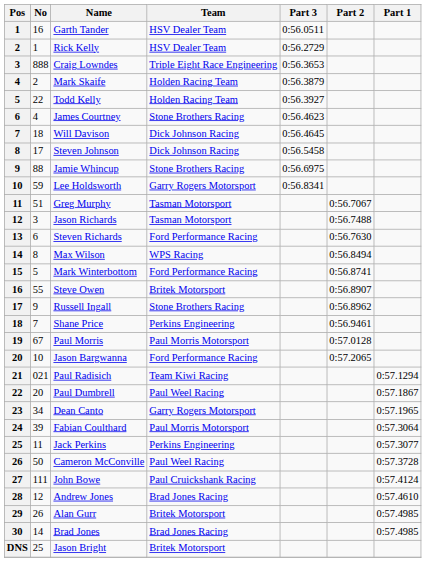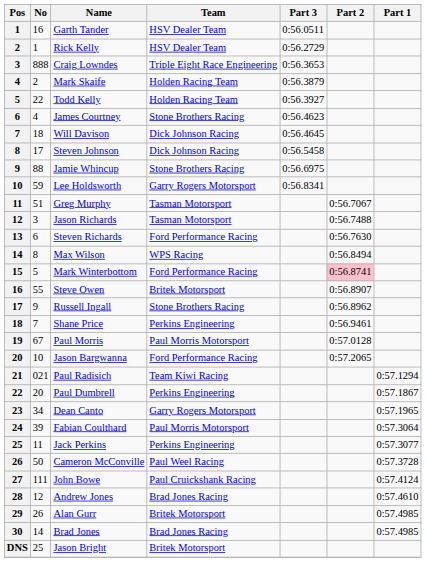 <table class="wikitable" style="font-size: 85%;">
 <tr>
 <th>Pos</th>
 <th>No</th>
 <th>Name</th>
 <th>Team</th>
 <th>Part 3</th>
 <th>Part 2</th>
 <th>Part 1</th>
 </tr>
 <tr>
 <th>1</th>
 <td>16</td>
 <td> <a href='#'>Garth Tander</a></td>
 <td><a href='#'>HSV Dealer Team</a></td>
 <td>0:56.0511</td>
 <td></td>
 <td></td>
 </tr>
 <tr>
 <th>2</th>
 <td>1</td>
 <td> <a href='#'>Rick Kelly</a></td>
 <td><a href='#'>HSV Dealer Team</a></td>
 <td>0:56.2729</td>
 <td></td>
 <td></td>
 </tr>
 <tr>
 <th>3</th>
 <td>888</td>
 <td> <a href='#'>Craig Lowndes</a></td>
 <td><a href='#'>Triple Eight Race Engineering</a></td>
 <td>0:56.3653</td>
 <td></td>
 <td></td>
 </tr>
 <tr>
 <th>4</th>
 <td>2</td>
 <td> <a href='#'>Mark Skaife</a></td>
 <td><a href='#'>Holden Racing Team</a></td>
 <td>0:56.3879</td>
 <td></td>
 <td></td>
 </tr>
 <tr>
 <th>5</th>
 <td>22</td>
 <td> <a href='#'>Todd Kelly</a></td>
 <td><a href='#'>Holden Racing Team</a></td>
 <td>0:56.3927</td>
 <td></td>
 <td></td>
 </tr>
 <tr>
 <th>6</th>
 <td>4</td>
 <td> <a href='#'>James Courtney</a></td>
 <td><a href='#'>Stone Brothers Racing</a></td>
 <td>0:56.4623</td>
 <td></td>
 <td></td>
 </tr>
 <tr>
 <th>7</th>
 <td>18</td>
 <td> <a href='#'>Will Davison</a></td>
 <td><a href='#'>Dick Johnson Racing</a></td>
 <td>0:56.4645</td>
 <td></td>
 <td></td>
 </tr>
 <tr>
 <th>8</th>
 <td>17</td>
 <td> <a href='#'>Steven Johnson</a></td>
 <td><a href='#'>Dick Johnson Racing</a></td>
 <td>0:56.5458</td>
 <td></td>
 <td></td>
 </tr>
 <tr>
 <th>9</th>
 <td>88</td>
 <td> <a href='#'>Jamie Whincup</a></td>
 <td><a href='#'>Stone Brothers Racing</a></td>
 <td>0:56.6975</td>
 <td></td>
 <td></td>
 </tr>
 <tr>
 <th>10</th>
 <td>59</td>
 <td> <a href='#'>Lee Holdsworth</a></td>
 <td><a href='#'>Garry Rogers Motorsport</a></td>
 <td>0:56.8341</td>
 <td></td>
 <td></td>
 </tr>
 <tr>
 <th>11</th>
 <td>51</td>
 <td> <a href='#'>Greg Murphy</a></td>
 <td><a href='#'>Tasman Motorsport</a></td>
 <td></td>
 <td>0:56.7067</td>
 <td></td>
 </tr>
 <tr>
 <th>12</th>
 <td>3</td>
 <td> <a href='#'>Jason Richards</a></td>
 <td><a href='#'>Tasman Motorsport</a></td>
 <td></td>
 <td>0:56.7488</td>
 <td></td>
 </tr>
 <tr>
 <th>13</th>
 <td>6</td>
 <td> <a href='#'>Steven Richards</a></td>
 <td><a href='#'>Ford Performance Racing</a></td>
 <td></td>
 <td>0:56.7630</td>
 <td></td>
 </tr>
 <tr>
 <th>14</th>
 <td>8</td>
 <td> <a href='#'>Max Wilson</a></td>
 <td><a href='#'>WPS Racing</a></td>
 <td></td>
 <td>0:56.8494</td>
 <td></td>
 </tr>
 <tr>
 <th>15</th>
 <td>5</td>
 <td> <a href='#'>Mark Winterbottom</a></td>
 <td><a href='#'>Ford Performance Racing</a></td>
 <td></td>
-<td>0:56.8741</td>
+<td style="background: pink;">0:56.8741</td>
 <td></td>
 </tr>
 <tr>
 <th>16</th>
 <td>55</td>
 <td> <a href='#'>Steve Owen</a></td>
 <td><a href='#'>Britek Motorsport</a></td>
 <td></td>
 <td>0:56.8907</td>
 <td></td>
 </tr>
 <tr>
 <th>17</th>
 <td>9</td>
 <td> <a href='#'>Russell Ingall</a></td>
 <td><a href='#'>Stone Brothers Racing</a></td>
 <td></td>
 <td>0:56.8962</td>
 <td></td>
 </tr>
 <tr>
 <th>18</th>
 <td>7</td>
 <td> <a href='#'>Shane Price</a></td>
 <td><a href='#'>Perkins Engineering</a></td>
 <td></td>
 <td>0:56.9461</td>
 <td></td>
 </tr>
 <tr>
 <th>19</th>
 <td>67</td>
 <td> <a href='#'>Paul Morris</a></td>
 <td><a href='#'>Paul Morris Motorsport</a></td>
 <td></td>
 <td>0:57.0128</td>
 <td></td>
 </tr>
 <tr>
 <th>20</th>
 <td>10</td>
 <td> <a href='#'>Jason Bargwanna</a></td>
 <td><a href='#'>Ford Performance Racing</a></td>
 <td></td>
 <td>0:57.2065</td>
 <td></td>
 </tr>
 <tr>
 <th>21</th>
 <td>021</td>
 <td> <a href='#'>Paul Radisich</a></td>
 <td><a href='#'>Team Kiwi Racing</a></td>
 <td></td>
 <td></td>
 <td>0:57.1294</td>
 </tr>
 <tr>
 <th>22</th>
 <td>20</td>
 <td> <a href='#'>Paul Dumbrell</a></td>
-<td><a href='#'>Paul Weel Racing</a></td>
+<td><a href='#'>Perkins Engineering</a></td>
 <td></td>
 <td></td>
 <td>0:57.1867</td>
 </tr>
 <tr>
 <th>23</th>
 <td>34</td>
 <td> <a href='#'>Dean Canto</a></td>
 <td><a href='#'>Garry Rogers Motorsport</a></td>
 <td></td>
 <td></td>
 <td>0:57.1965</td>
 </tr>
 <tr>
 <th>24</th>
 <td>39</td>
 <td> <a href='#'>Fabian Coulthard</a></td>
 <td><a href='#'>Paul Morris Motorsport</a></td>
 <td></td>
 <td></td>
 <td>0:57.3064</td>
 </tr>
 <tr>
 <th>25</th>
 <td>11</td>
 <td> <a href='#'>Jack Perkins</a></td>
 <td><a href='#'>Perkins Engineering</a></td>
 <td></td>
 <td></td>
 <td>0:57.3077</td>
 </tr>
 <tr>
 <th>26</th>
 <td>50</td>
 <td> <a href='#'>Cameron McConville</a></td>
 <td><a href='#'>Paul Weel Racing</a></td>
 <td></td>
 <td></td>
 <td>0:57.3728</td>
 </tr>
 <tr>
 <th>27</th>
 <td>111</td>
 <td> <a href='#'>John Bowe</a></td>
 <td><a href='#'>Paul Cruickshank Racing</a></td>
 <td></td>
 <td></td>
 <td>0:57.4124</td>
 </tr>
 <tr>
 <th>28</th>
 <td>12</td>
 <td> <a href='#'>Andrew Jones</a></td>
 <td><a href='#'>Brad Jones Racing</a></td>
 <td></td>
 <td></td>
 <td>0:57.4610</td>
 </tr>
 <tr>
 <th>29</th>
 <td>26</td>
 <td> <a href='#'>Alan Gurr</a></td>
 <td><a href='#'>Britek Motorsport</a></td>
 <td></td>
 <td></td>
 <td>0:57.4985</td>
 </tr>
 <tr>
 <th>30</th>
 <td>14</td>
 <td> <a href='#'>Brad Jones</a></td>
 <td><a href='#'>Brad Jones Racing</a></td>
 <td></td>
 <td></td>
 <td>0:57.4985</td>
 </tr>
 <tr>
 <th>DNS</th>
 <td>25</td>
 <td> <a href='#'>Jason Bright</a></td>
 <td><a href='#'>Britek Motorsport</a></td>
 <td></td>
 <td></td>
 <td></td>
 </tr>
 <tr>
 </tr>
 </table>
